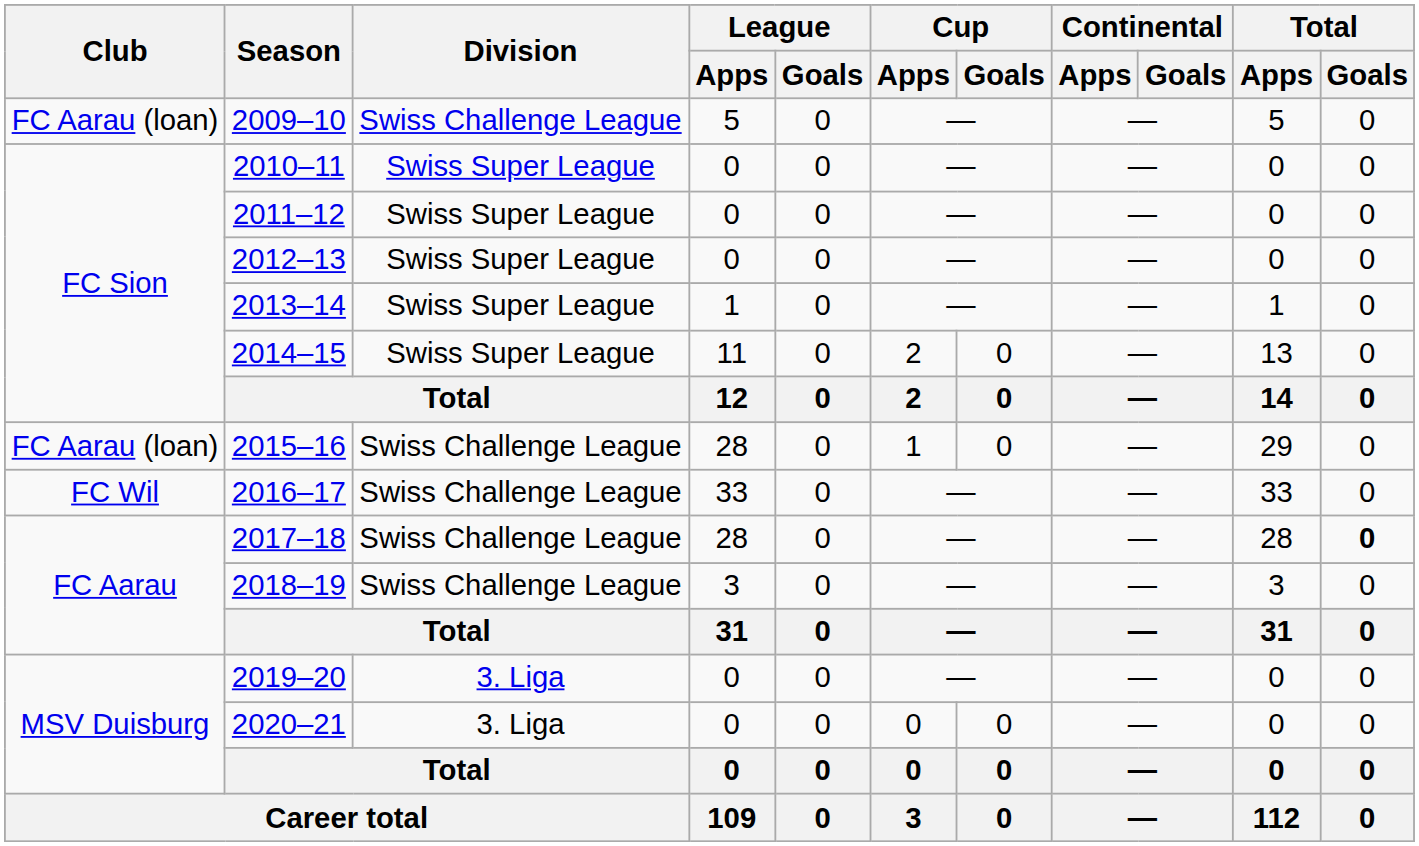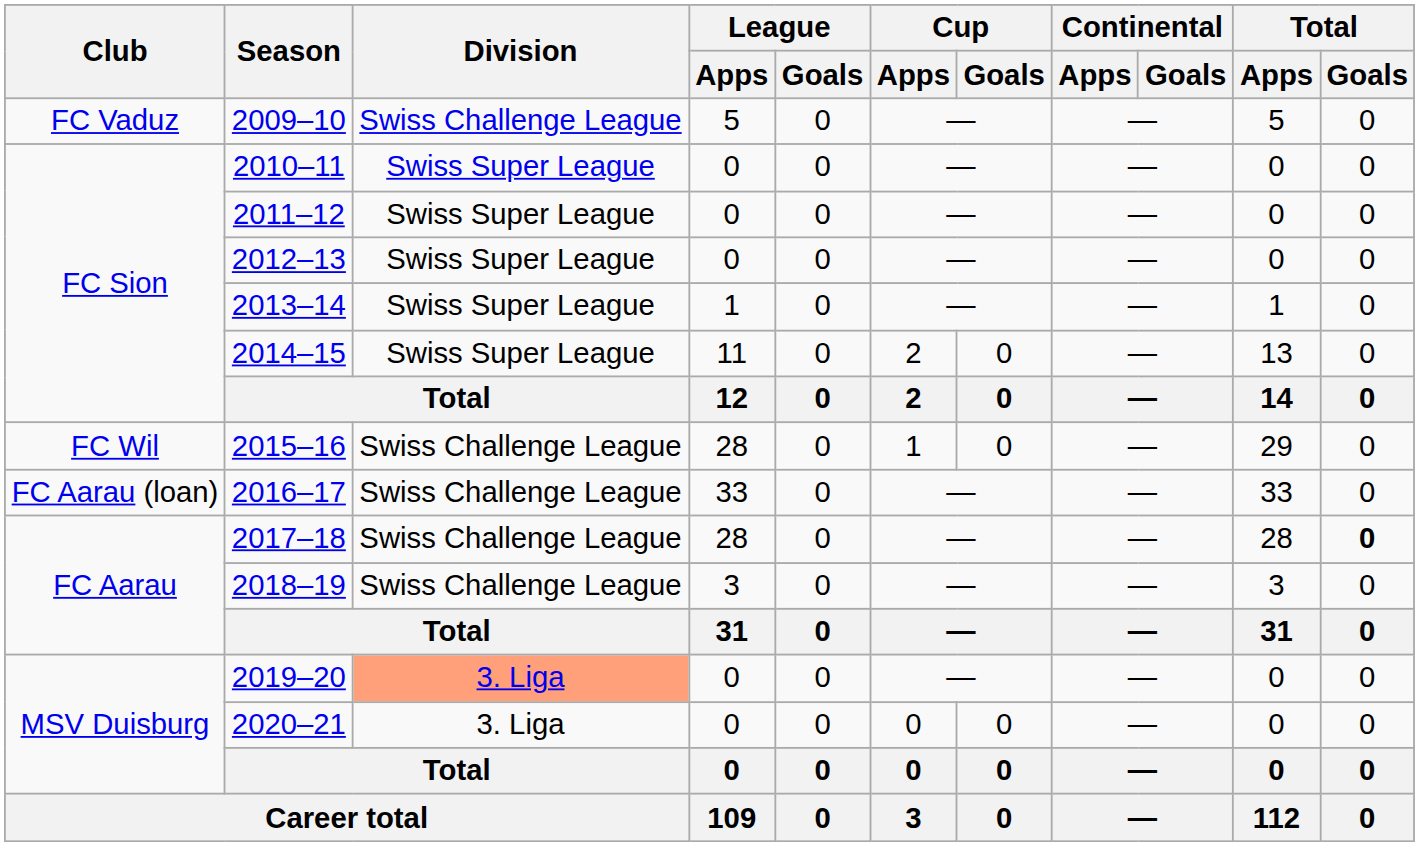 <table class="wikitable" style="text-align:center">
 <tr>
 <th rowspan="2">Club</th>
 <th rowspan="2">Season</th>
 <th rowspan="2">Division</th>
 <th colspan="2">League</th>
 <th colspan="2">Cup</th>
 <th colspan="2">Continental</th>
 <th colspan="2">Total</th>
 </tr>
 <tr>
 <th>Apps</th>
 <th>Goals</th>
 <th>Apps</th>
 <th>Goals</th>
 <th>Apps</th>
 <th>Goals</th>
 <th>Apps</th>
 <th>Goals</th>
 </tr>
 <tr>
-<td><a href='#'>FC Aarau</a> (loan)</td>
+<td><a href='#'>FC Vaduz</a></td>
 <td><a href='#'>2009–10</a></td>
 <td><a href='#'>Swiss Challenge League</a></td>
 <td>5</td>
 <td>0</td>
 <td colspan="2">—</td>
 <td colspan="2">—</td>
 <td>5</td>
 <td>0</td>
 </tr>
 <tr>
 <td rowspan="6"><a href='#'>FC Sion</a></td>
 <td><a href='#'>2010–11</a></td>
 <td><a href='#'>Swiss Super League</a></td>
 <td>0</td>
 <td>0</td>
 <td colspan="2">—</td>
 <td colspan="2">—</td>
 <td>0</td>
 <td>0</td>
 </tr>
 <tr>
 <td><a href='#'>2011–12</a></td>
 <td>Swiss Super League</td>
 <td>0</td>
 <td>0</td>
 <td colspan="2">—</td>
 <td colspan="2">—</td>
 <td>0</td>
 <td>0</td>
 </tr>
 <tr>
 <td><a href='#'>2012–13</a></td>
 <td>Swiss Super League</td>
 <td>0</td>
 <td>0</td>
 <td colspan="2">—</td>
 <td colspan="2">—</td>
 <td>0</td>
 <td>0</td>
 </tr>
 <tr>
 <td><a href='#'>2013–14</a></td>
 <td>Swiss Super League</td>
 <td>1</td>
 <td>0</td>
 <td colspan="2">—</td>
 <td colspan="2">—</td>
 <td>1</td>
 <td>0</td>
 </tr>
 <tr>
 <td><a href='#'>2014–15</a></td>
 <td>Swiss Super League</td>
 <td>11</td>
 <td>0</td>
 <td>2</td>
 <td>0</td>
 <td colspan="2">—</td>
 <td>13</td>
 <td>0</td>
 </tr>
 <tr>
 <th colspan="2">Total</th>
 <th>12</th>
 <th>0</th>
 <th>2</th>
 <th>0</th>
 <th colspan="2">—</th>
 <th>14</th>
 <th>0</th>
 </tr>
 <tr>
-<td><a href='#'>FC Aarau</a> (loan)</td>
+<td><a href='#'>FC Wil</a></td>
 <td><a href='#'>2015–16</a></td>
 <td>Swiss Challenge League</td>
 <td>28</td>
 <td>0</td>
 <td>1</td>
 <td>0</td>
 <td colspan="2">—</td>
 <td>29</td>
 <td>0</td>
 </tr>
 <tr>
-<td><a href='#'>FC Wil</a></td>
+<td><a href='#'>FC Aarau</a> (loan)</td>
 <td><a href='#'>2016–17</a></td>
 <td>Swiss Challenge League</td>
 <td>33</td>
 <td>0</td>
 <td colspan="2">—</td>
 <td colspan="2">—</td>
 <td>33</td>
 <td>0</td>
 </tr>
 <tr>
 <td rowspan="3"><a href='#'>FC Aarau</a></td>
 <td><a href='#'>2017–18</a></td>
 <td>Swiss Challenge League</td>
 <td>28</td>
 <td>0</td>
 <td colspan="2">—</td>
 <td colspan="2">—</td>
 <td>28</td>
 <td><strong>0</strong></td>
 </tr>
 <tr>
 <td><a href='#'>2018–19</a></td>
 <td>Swiss Challenge League</td>
 <td>3</td>
 <td>0</td>
 <td colspan="2">—</td>
 <td colspan="2">—</td>
 <td>3</td>
 <td>0</td>
 </tr>
 <tr>
 <th colspan="2">Total</th>
 <th>31</th>
 <th>0</th>
 <th colspan="2">—</th>
 <th colspan="2">—</th>
 <th>31</th>
 <th>0</th>
 </tr>
 <tr>
 <td rowspan="3"><a href='#'>MSV Duisburg</a></td>
 <td><a href='#'>2019–20</a></td>
-<td><a href='#'>3. Liga</a></td>
+<td style="background: lightsalmon;"><a href='#'>3. Liga</a></td>
 <td>0</td>
 <td>0</td>
 <td colspan="2">—</td>
 <td colspan="2">—</td>
 <td>0</td>
 <td>0</td>
 </tr>
 <tr>
 <td><a href='#'>2020–21</a></td>
 <td>3. Liga</td>
 <td>0</td>
 <td>0</td>
 <td>0</td>
 <td>0</td>
 <td colspan="2">—</td>
 <td>0</td>
 <td>0</td>
 </tr>
 <tr>
 <th colspan="2">Total</th>
 <th>0</th>
 <th>0</th>
 <th>0</th>
 <th>0</th>
 <th colspan="2">—</th>
 <th>0</th>
 <th>0</th>
 </tr>
 <tr>
 <th colspan="3">Career total</th>
 <th>109</th>
 <th>0</th>
 <th>3</th>
 <th>0</th>
 <th colspan="2">—</th>
 <th>112</th>
 <th>0</th>
 </tr>
 </table>
